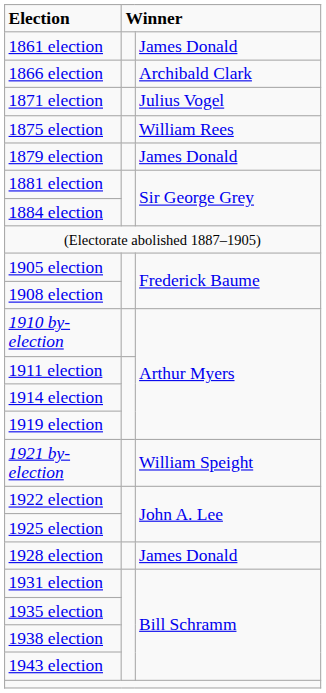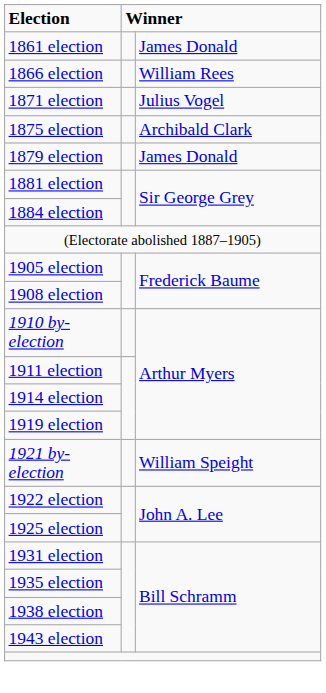 <table class="wikitable">
 <tr>
 <td width=100><strong>Election</strong></td>
 <td colspan=2 width=175><strong>Winner</strong></td>
 </tr>
 <tr>
 <td><a href='#'>1861 election</a></td>
 <td width=5px rowspan=1 bgcolor=></td>
 <td><a href='#'>James Donald</a></td>
 </tr>
 <tr>
 <td><a href='#'>1866 election</a></td>
 <td bgcolor=></td>
-<td><a href='#'>Archibald Clark</a></td>
+<td><a href='#'>William Rees</a></td>
 </tr>
 <tr>
 <td><a href='#'>1871 election</a></td>
 <td bgcolor=></td>
 <td><a href='#'>Julius Vogel</a></td>
 </tr>
 <tr>
 <td><a href='#'>1875 election</a></td>
 <td bgcolor=></td>
-<td><a href='#'>William Rees</a></td>
+<td><a href='#'>Archibald Clark</a></td>
 </tr>
 <tr>
 <td><a href='#'>1879 election</a></td>
 <td bgcolor=></td>
 <td><a href='#'>James Donald</a></td>
 </tr>
 <tr>
 <td><a href='#'>1881 election</a></td>
 <td rowspan=2 bgcolor=></td>
 <td rowspan=2><a href='#'>Sir George Grey</a></td>
 </tr>
 <tr>
 <td><a href='#'>1884 election</a></td>
 </tr>
 <tr>
 <td colspan=3 align=center><small> (Electorate abolished 1887–1905)</small></td>
 </tr>
 <tr>
 <td><a href='#'>1905 election</a></td>
 <td rowspan=2 bgcolor=></td>
 <td rowspan=2><a href='#'>Frederick Baume</a></td>
 </tr>
 <tr>
 <td><a href='#'>1908 election</a></td>
 </tr>
 <tr>
 <td><span><em><a href='#'>1910 by-election</a></em></span></td>
 <td bgcolor=></td>
 <td rowspan=4><a href='#'>Arthur Myers</a></td>
 </tr>
 <tr>
 <td><a href='#'>1911 election</a></td>
 <td rowspan=3 bgcolor=></td>
 </tr>
 <tr>
 <td><a href='#'>1914 election</a></td>
 </tr>
 <tr>
 <td><a href='#'>1919 election</a></td>
 </tr>
 <tr>
 <td><span><em><a href='#'>1921 by-election</a></em></span></td>
 <td bgcolor=></td>
 <td><a href='#'>William Speight</a></td>
 </tr>
 <tr>
 <td><a href='#'>1922 election</a></td>
 <td rowspan=2 bgcolor=></td>
 <td rowspan=2><a href='#'>John A. Lee</a></td>
 </tr>
 <tr>
 <td><a href='#'>1925 election</a></td>
 </tr>
 <tr>
-<td><a href='#'>1928 election</a></td>
-<td bgcolor=></td>
-<td><a href='#'>James Donald</a></td>
-</tr>
-<tr>
 <td><a href='#'>1931 election</a></td>
 <td rowspan=4 bgcolor=></td>
 <td rowspan=4><a href='#'>Bill Schramm</a></td>
 </tr>
 <tr>
 <td><a href='#'>1935 election</a></td>
 </tr>
 <tr>
 <td><a href='#'>1938 election</a></td>
 </tr>
 <tr>
 <td><a href='#'>1943 election</a></td>
 </tr>
 <tr>
 <td colspan=3 align=center></td>
 </tr>
 </table>
